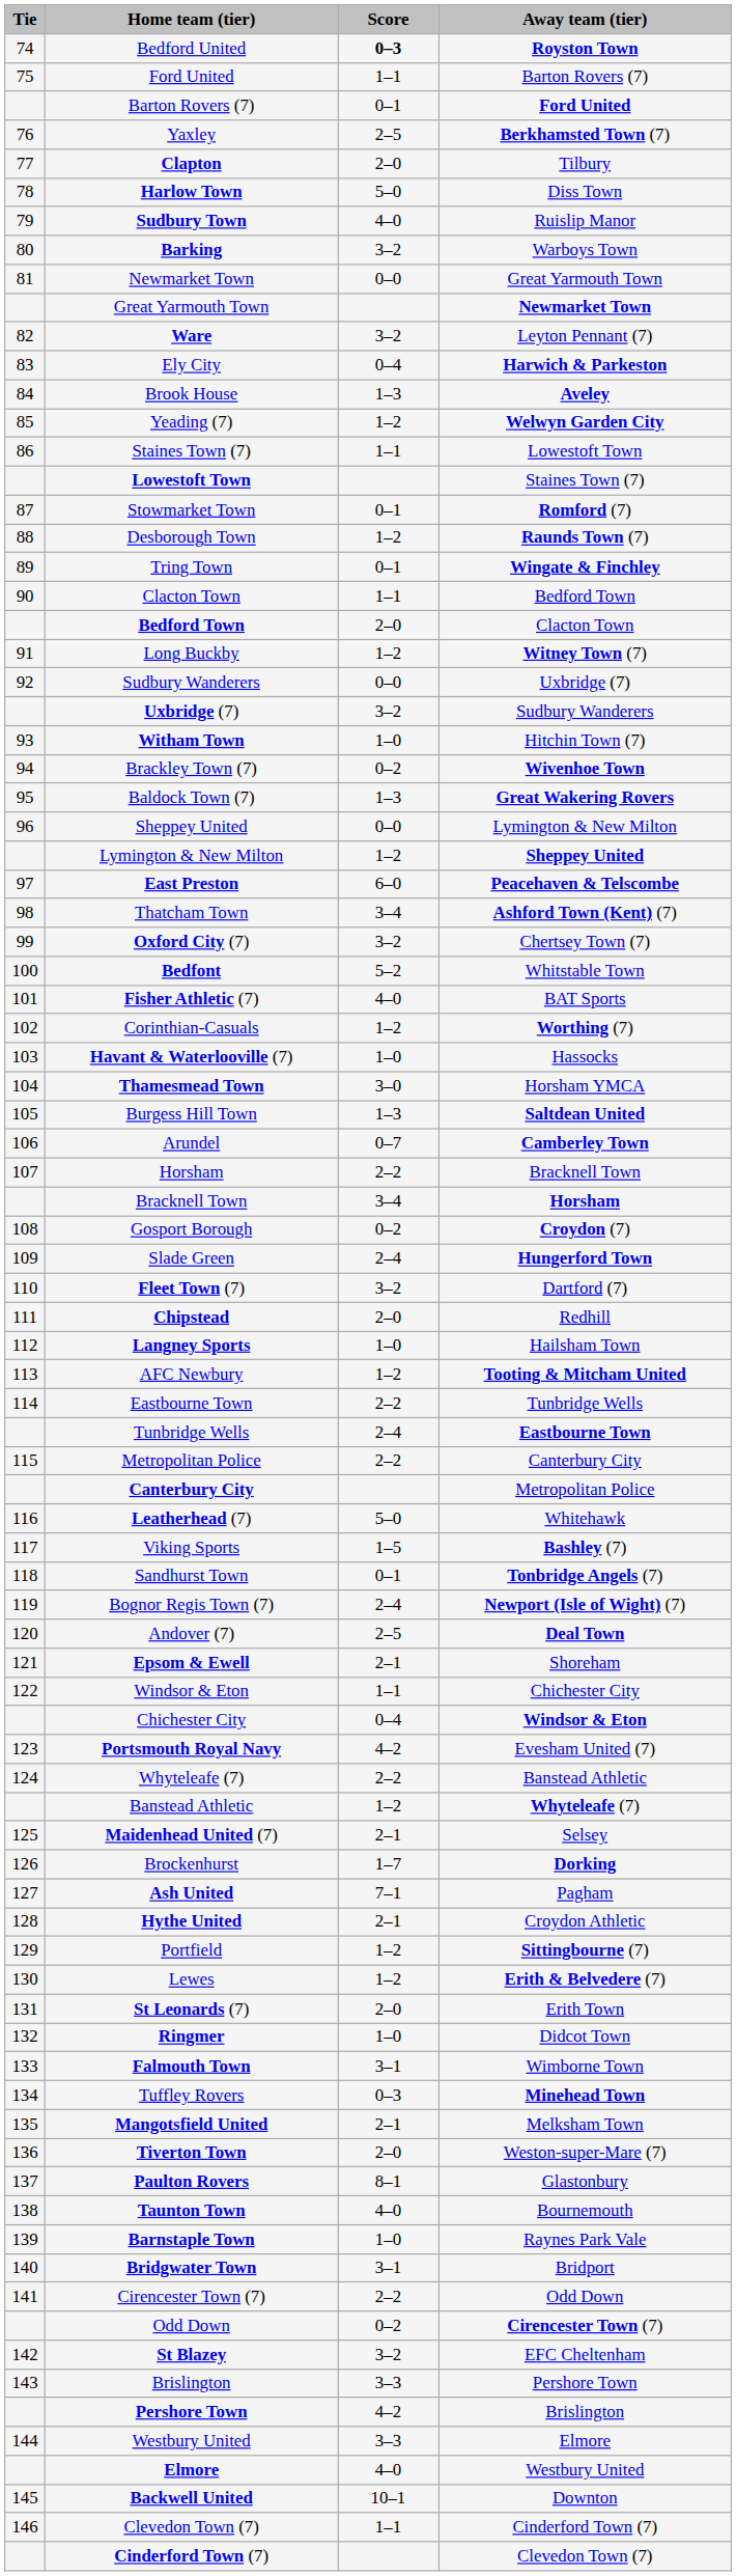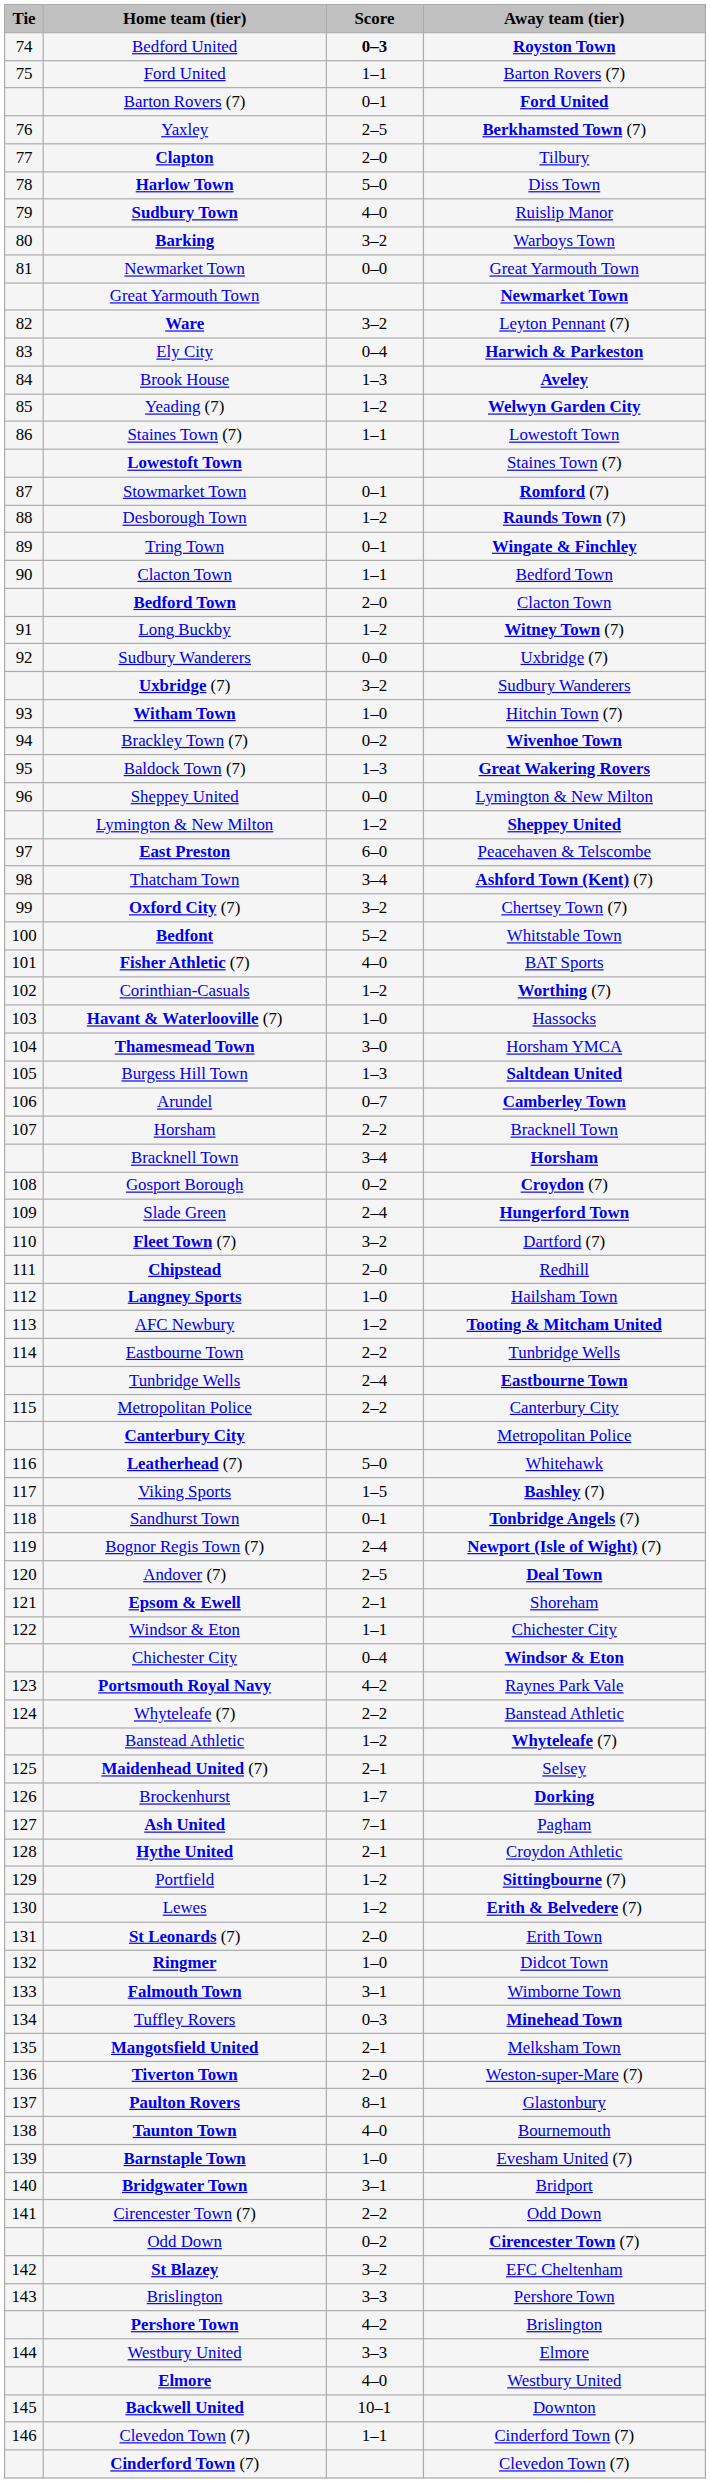 <table class="wikitable" style="width: 600px; background:WhiteSmoke; text-align:center; font-size:90%">
 <tr>
 <td scope="col" style="width:  5.00%; background:silver;"><strong>Tie</strong></td>
 <td scope="col" style="width: 36.25%; background:silver;"><strong>Home team (tier)</strong></td>
 <td scope="col" style="width: 12.50%; background:silver;"><strong>Score</strong></td>
 <td scope="col" style="width: 36.25%; background:silver;"><strong>Away team (tier)</strong></td>
 </tr>
 <tr>
 <td>74</td>
 <td><a href='#'>Bedford United</a></td>
 <td><strong>0–3</strong></td>
 <td><strong><a href='#'>Royston Town</a></strong></td>
 </tr>
 <tr>
 <td>75</td>
 <td><a href='#'>Ford United</a></td>
 <td>1–1</td>
 <td><a href='#'>Barton Rovers</a> (7)</td>
 </tr>
 <tr>
 <td><em></em></td>
 <td><a href='#'>Barton Rovers</a> (7)</td>
 <td>0–1</td>
 <td><strong><a href='#'>Ford United</a></strong></td>
 </tr>
 <tr>
 <td>76</td>
 <td><a href='#'>Yaxley</a></td>
 <td>2–5</td>
 <td><strong><a href='#'>Berkhamsted Town</a></strong> (7)</td>
 </tr>
 <tr>
 <td>77</td>
 <td><strong><a href='#'>Clapton</a></strong></td>
 <td>2–0</td>
 <td><a href='#'>Tilbury</a></td>
 </tr>
 <tr>
 <td>78</td>
 <td><strong><a href='#'>Harlow Town</a></strong></td>
 <td>5–0</td>
 <td><a href='#'>Diss Town</a></td>
 </tr>
 <tr>
 <td>79</td>
 <td><strong><a href='#'>Sudbury Town</a></strong></td>
 <td>4–0</td>
 <td><a href='#'>Ruislip Manor</a></td>
 </tr>
 <tr>
 <td>80</td>
 <td><strong><a href='#'>Barking</a></strong></td>
 <td>3–2</td>
 <td><a href='#'>Warboys Town</a></td>
 </tr>
 <tr>
 <td>81</td>
 <td><a href='#'>Newmarket Town</a></td>
 <td>0–0</td>
 <td><a href='#'>Great Yarmouth Town</a></td>
 </tr>
 <tr>
 <td><em></em></td>
 <td><a href='#'>Great Yarmouth Town</a></td>
 <td></td>
 <td><strong><a href='#'>Newmarket Town</a></strong></td>
 </tr>
 <tr>
 <td>82</td>
 <td><strong><a href='#'>Ware</a></strong></td>
 <td>3–2</td>
 <td><a href='#'>Leyton Pennant</a> (7)</td>
 </tr>
 <tr>
 <td>83</td>
 <td><a href='#'>Ely City</a></td>
 <td>0–4</td>
 <td><strong><a href='#'>Harwich & Parkeston</a></strong></td>
 </tr>
 <tr>
 <td>84</td>
 <td><a href='#'>Brook House</a></td>
 <td>1–3</td>
 <td><strong><a href='#'>Aveley</a></strong></td>
 </tr>
 <tr>
 <td>85</td>
 <td><a href='#'>Yeading</a> (7)</td>
 <td>1–2</td>
 <td><strong><a href='#'>Welwyn Garden City</a></strong></td>
 </tr>
 <tr>
 <td>86</td>
 <td><a href='#'>Staines Town</a> (7)</td>
 <td>1–1</td>
 <td><a href='#'>Lowestoft Town</a></td>
 </tr>
 <tr>
 <td><em></em></td>
 <td><strong><a href='#'>Lowestoft Town</a></strong></td>
 <td></td>
 <td><a href='#'>Staines Town</a> (7)</td>
 </tr>
 <tr>
 <td>87</td>
 <td><a href='#'>Stowmarket Town</a></td>
 <td>0–1</td>
 <td><strong><a href='#'>Romford</a></strong> (7)</td>
 </tr>
 <tr>
 <td>88</td>
 <td><a href='#'>Desborough Town</a></td>
 <td>1–2</td>
 <td><strong><a href='#'>Raunds Town</a></strong> (7)</td>
 </tr>
 <tr>
 <td>89</td>
 <td><a href='#'>Tring Town</a></td>
 <td>0–1</td>
 <td><strong><a href='#'>Wingate & Finchley</a></strong></td>
 </tr>
 <tr>
 <td>90</td>
 <td><a href='#'>Clacton Town</a></td>
 <td>1–1</td>
 <td><a href='#'>Bedford Town</a></td>
 </tr>
 <tr>
 <td><em></em></td>
 <td><strong><a href='#'>Bedford Town</a></strong></td>
 <td>2–0</td>
 <td><a href='#'>Clacton Town</a></td>
 </tr>
 <tr>
 <td>91</td>
 <td><a href='#'>Long Buckby</a></td>
 <td>1–2</td>
 <td><strong><a href='#'>Witney Town</a></strong> (7)</td>
 </tr>
 <tr>
 <td>92</td>
 <td><a href='#'>Sudbury Wanderers</a></td>
 <td>0–0</td>
 <td><a href='#'>Uxbridge</a> (7)</td>
 </tr>
 <tr>
 <td><em></em></td>
 <td><strong><a href='#'>Uxbridge</a></strong> (7)</td>
 <td>3–2</td>
 <td><a href='#'>Sudbury Wanderers</a></td>
 </tr>
 <tr>
 <td>93</td>
 <td><strong><a href='#'>Witham Town</a></strong></td>
 <td>1–0</td>
 <td><a href='#'>Hitchin Town</a> (7)</td>
 </tr>
 <tr>
 <td>94</td>
 <td><a href='#'>Brackley Town</a> (7)</td>
 <td>0–2</td>
 <td><strong><a href='#'>Wivenhoe Town</a></strong></td>
 </tr>
 <tr>
 <td>95</td>
 <td><a href='#'>Baldock Town</a> (7)</td>
 <td>1–3</td>
 <td><strong><a href='#'>Great Wakering Rovers</a></strong></td>
 </tr>
 <tr>
 <td>96</td>
 <td><a href='#'>Sheppey United</a></td>
 <td>0–0</td>
 <td><a href='#'>Lymington & New Milton</a></td>
 </tr>
 <tr>
 <td><em></em></td>
 <td><a href='#'>Lymington & New Milton</a></td>
 <td>1–2</td>
 <td><strong><a href='#'>Sheppey United</a></strong></td>
 </tr>
 <tr>
 <td>97</td>
 <td><strong><a href='#'>East Preston</a></strong></td>
 <td>6–0</td>
-<td><strong><a href='#'>Peacehaven & Telscombe</a></strong></td>
+<td><a href='#'>Peacehaven & Telscombe</a></td>
 </tr>
 <tr>
 <td>98</td>
 <td><a href='#'>Thatcham Town</a></td>
 <td>3–4</td>
 <td><strong><a href='#'>Ashford Town (Kent)</a></strong> (7)</td>
 </tr>
 <tr>
 <td>99</td>
 <td><strong><a href='#'>Oxford City</a></strong> (7)</td>
 <td>3–2</td>
 <td><a href='#'>Chertsey Town</a> (7)</td>
 </tr>
 <tr>
 <td>100</td>
 <td><strong><a href='#'>Bedfont</a></strong></td>
 <td>5–2</td>
 <td><a href='#'>Whitstable Town</a></td>
 </tr>
 <tr>
 <td>101</td>
 <td><strong><a href='#'>Fisher Athletic</a></strong> (7)</td>
 <td>4–0</td>
 <td><a href='#'>BAT Sports</a></td>
 </tr>
 <tr>
 <td>102</td>
 <td><a href='#'>Corinthian-Casuals</a></td>
 <td>1–2</td>
 <td><strong><a href='#'>Worthing</a></strong> (7)</td>
 </tr>
 <tr>
 <td>103</td>
 <td><strong><a href='#'>Havant & Waterlooville</a></strong> (7)</td>
 <td>1–0</td>
 <td><a href='#'>Hassocks</a></td>
 </tr>
 <tr>
 <td>104</td>
 <td><strong><a href='#'>Thamesmead Town</a></strong></td>
 <td>3–0</td>
 <td><a href='#'>Horsham YMCA</a></td>
 </tr>
 <tr>
 <td>105</td>
 <td><a href='#'>Burgess Hill Town</a></td>
 <td>1–3</td>
 <td><strong><a href='#'>Saltdean United</a></strong></td>
 </tr>
 <tr>
 <td>106</td>
 <td><a href='#'>Arundel</a></td>
 <td>0–7</td>
 <td><strong><a href='#'>Camberley Town</a></strong></td>
 </tr>
 <tr>
 <td>107</td>
 <td><a href='#'>Horsham</a></td>
 <td>2–2</td>
 <td><a href='#'>Bracknell Town</a></td>
 </tr>
 <tr>
 <td><em></em></td>
 <td><a href='#'>Bracknell Town</a></td>
 <td>3–4</td>
 <td><strong><a href='#'>Horsham</a></strong></td>
 </tr>
 <tr>
 <td>108</td>
 <td><a href='#'>Gosport Borough</a></td>
 <td>0–2</td>
 <td><strong><a href='#'>Croydon</a></strong> (7)</td>
 </tr>
 <tr>
 <td>109</td>
 <td><a href='#'>Slade Green</a></td>
 <td>2–4</td>
 <td><strong><a href='#'>Hungerford Town</a></strong></td>
 </tr>
 <tr>
 <td>110</td>
 <td><strong><a href='#'>Fleet Town</a></strong> (7)</td>
 <td>3–2</td>
 <td><a href='#'>Dartford</a> (7)</td>
 </tr>
 <tr>
 <td>111</td>
 <td><strong><a href='#'>Chipstead</a></strong></td>
 <td>2–0</td>
 <td><a href='#'>Redhill</a></td>
 </tr>
 <tr>
 <td>112</td>
 <td><strong><a href='#'>Langney Sports</a></strong></td>
 <td>1–0</td>
 <td><a href='#'>Hailsham Town</a></td>
 </tr>
 <tr>
 <td>113</td>
 <td><a href='#'>AFC Newbury</a></td>
 <td>1–2</td>
 <td><strong><a href='#'>Tooting & Mitcham United</a></strong></td>
 </tr>
 <tr>
 <td>114</td>
 <td><a href='#'>Eastbourne Town</a></td>
 <td>2–2</td>
 <td><a href='#'>Tunbridge Wells</a></td>
 </tr>
 <tr>
 <td><em></em></td>
 <td><a href='#'>Tunbridge Wells</a></td>
 <td>2–4</td>
 <td><strong><a href='#'>Eastbourne Town</a></strong></td>
 </tr>
 <tr>
 <td>115</td>
 <td><a href='#'>Metropolitan Police</a></td>
 <td>2–2</td>
 <td><a href='#'>Canterbury City</a></td>
 </tr>
 <tr>
 <td><em></em></td>
 <td><strong><a href='#'>Canterbury City</a></strong></td>
 <td></td>
 <td><a href='#'>Metropolitan Police</a></td>
 </tr>
 <tr>
 <td>116</td>
 <td><strong><a href='#'>Leatherhead</a></strong> (7)</td>
 <td>5–0</td>
 <td><a href='#'>Whitehawk</a></td>
 </tr>
 <tr>
 <td>117</td>
 <td><a href='#'>Viking Sports</a></td>
 <td>1–5</td>
 <td><strong><a href='#'>Bashley</a></strong> (7)</td>
 </tr>
 <tr>
 <td>118</td>
 <td><a href='#'>Sandhurst Town</a></td>
 <td>0–1</td>
 <td><strong><a href='#'>Tonbridge Angels</a></strong> (7)</td>
 </tr>
 <tr>
 <td>119</td>
 <td><a href='#'>Bognor Regis Town</a> (7)</td>
 <td>2–4</td>
 <td><strong><a href='#'>Newport (Isle of Wight)</a></strong> (7)</td>
 </tr>
 <tr>
 <td>120</td>
 <td><a href='#'>Andover</a> (7)</td>
 <td>2–5</td>
 <td><strong><a href='#'>Deal Town</a></strong></td>
 </tr>
 <tr>
 <td>121</td>
 <td><strong><a href='#'>Epsom & Ewell</a></strong></td>
 <td>2–1</td>
 <td><a href='#'>Shoreham</a></td>
 </tr>
 <tr>
 <td>122</td>
 <td><a href='#'>Windsor & Eton</a></td>
 <td>1–1</td>
 <td><a href='#'>Chichester City</a></td>
 </tr>
 <tr>
 <td><em></em></td>
 <td><a href='#'>Chichester City</a></td>
 <td>0–4</td>
 <td><strong><a href='#'>Windsor & Eton</a></strong></td>
 </tr>
 <tr>
 <td>123</td>
 <td><strong><a href='#'>Portsmouth Royal Navy</a></strong></td>
 <td>4–2</td>
-<td><a href='#'>Evesham United</a> (7)</td>
+<td><a href='#'>Raynes Park Vale</a></td>
 </tr>
 <tr>
 <td>124</td>
 <td><a href='#'>Whyteleafe</a> (7)</td>
 <td>2–2</td>
 <td><a href='#'>Banstead Athletic</a></td>
 </tr>
 <tr>
 <td><em></em></td>
 <td><a href='#'>Banstead Athletic</a></td>
 <td>1–2</td>
 <td><strong><a href='#'>Whyteleafe</a></strong> (7)</td>
 </tr>
 <tr>
 <td>125</td>
 <td><strong><a href='#'>Maidenhead United</a></strong> (7)</td>
 <td>2–1</td>
 <td><a href='#'>Selsey</a></td>
 </tr>
 <tr>
 <td>126</td>
 <td><a href='#'>Brockenhurst</a></td>
 <td>1–7</td>
 <td><strong><a href='#'>Dorking</a></strong></td>
 </tr>
 <tr>
 <td>127</td>
 <td><strong><a href='#'>Ash United</a></strong></td>
 <td>7–1</td>
 <td><a href='#'>Pagham</a></td>
 </tr>
 <tr>
 <td>128</td>
 <td><strong><a href='#'>Hythe United</a></strong></td>
 <td>2–1</td>
 <td><a href='#'>Croydon Athletic</a></td>
 </tr>
 <tr>
 <td>129</td>
 <td><a href='#'>Portfield</a></td>
 <td>1–2</td>
 <td><strong><a href='#'>Sittingbourne</a></strong> (7)</td>
 </tr>
 <tr>
 <td>130</td>
 <td><a href='#'>Lewes</a></td>
 <td>1–2</td>
 <td><strong><a href='#'>Erith & Belvedere</a></strong> (7)</td>
 </tr>
 <tr>
 <td>131</td>
 <td><strong><a href='#'>St Leonards</a></strong> (7)</td>
 <td>2–0</td>
 <td><a href='#'>Erith Town</a></td>
 </tr>
 <tr>
 <td>132</td>
 <td><strong><a href='#'>Ringmer</a></strong></td>
 <td>1–0</td>
 <td><a href='#'>Didcot Town</a></td>
 </tr>
 <tr>
 <td>133</td>
 <td><strong><a href='#'>Falmouth Town</a></strong></td>
 <td>3–1</td>
 <td><a href='#'>Wimborne Town</a></td>
 </tr>
 <tr>
 <td>134</td>
 <td><a href='#'>Tuffley Rovers</a></td>
 <td>0–3</td>
 <td><strong><a href='#'>Minehead Town</a></strong></td>
 </tr>
 <tr>
 <td>135</td>
 <td><strong><a href='#'>Mangotsfield United</a></strong></td>
 <td>2–1</td>
 <td><a href='#'>Melksham Town</a></td>
 </tr>
 <tr>
 <td>136</td>
 <td><strong><a href='#'>Tiverton Town</a></strong></td>
 <td>2–0</td>
 <td><a href='#'>Weston-super-Mare</a> (7)</td>
 </tr>
 <tr>
 <td>137</td>
 <td><strong><a href='#'>Paulton Rovers</a></strong></td>
 <td>8–1</td>
 <td><a href='#'>Glastonbury</a></td>
 </tr>
 <tr>
 <td>138</td>
 <td><strong><a href='#'>Taunton Town</a></strong></td>
 <td>4–0</td>
 <td><a href='#'>Bournemouth</a></td>
 </tr>
 <tr>
 <td>139</td>
 <td><strong><a href='#'>Barnstaple Town</a></strong></td>
 <td>1–0</td>
-<td><a href='#'>Raynes Park Vale</a></td>
+<td><a href='#'>Evesham United</a> (7)</td>
 </tr>
 <tr>
 <td>140</td>
 <td><strong><a href='#'>Bridgwater Town</a></strong></td>
 <td>3–1</td>
 <td><a href='#'>Bridport</a></td>
 </tr>
 <tr>
 <td>141</td>
 <td><a href='#'>Cirencester Town</a> (7)</td>
 <td>2–2</td>
 <td><a href='#'>Odd Down</a></td>
 </tr>
 <tr>
 <td><em></em></td>
 <td><a href='#'>Odd Down</a></td>
 <td>0–2</td>
 <td><strong><a href='#'>Cirencester Town</a></strong> (7)</td>
 </tr>
 <tr>
 <td>142</td>
 <td><strong><a href='#'>St Blazey</a></strong></td>
 <td>3–2</td>
 <td><a href='#'>EFC Cheltenham</a></td>
 </tr>
 <tr>
 <td>143</td>
 <td><a href='#'>Brislington</a></td>
 <td>3–3</td>
 <td><a href='#'>Pershore Town</a></td>
 </tr>
 <tr>
 <td><em></em></td>
 <td><strong><a href='#'>Pershore Town</a></strong></td>
 <td>4–2</td>
 <td><a href='#'>Brislington</a></td>
 </tr>
 <tr>
 <td>144</td>
 <td><a href='#'>Westbury United</a></td>
 <td>3–3</td>
 <td><a href='#'>Elmore</a></td>
 </tr>
 <tr>
 <td><em></em></td>
 <td><strong><a href='#'>Elmore</a></strong></td>
 <td>4–0</td>
 <td><a href='#'>Westbury United</a></td>
 </tr>
 <tr>
 <td>145</td>
 <td><strong><a href='#'>Backwell United</a></strong></td>
 <td>10–1</td>
 <td><a href='#'>Downton</a></td>
 </tr>
 <tr>
 <td>146</td>
 <td><a href='#'>Clevedon Town</a> (7)</td>
 <td>1–1</td>
 <td><a href='#'>Cinderford Town</a> (7)</td>
 </tr>
 <tr>
 <td><em></em></td>
 <td><strong><a href='#'>Cinderford Town</a></strong> (7)</td>
 <td></td>
 <td><a href='#'>Clevedon Town</a> (7)</td>
 </tr>
 </table>
